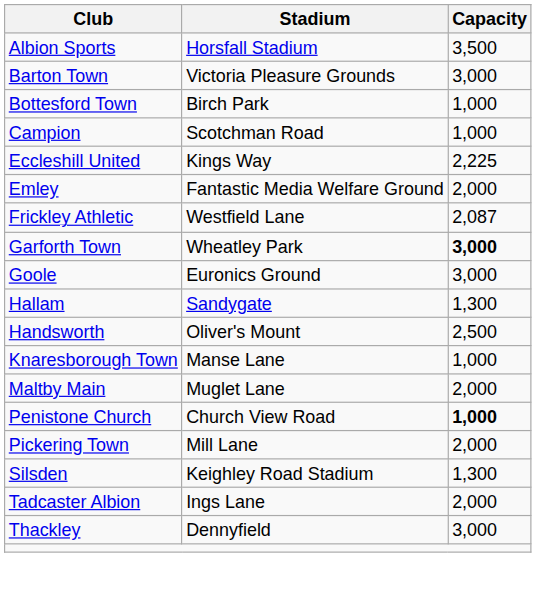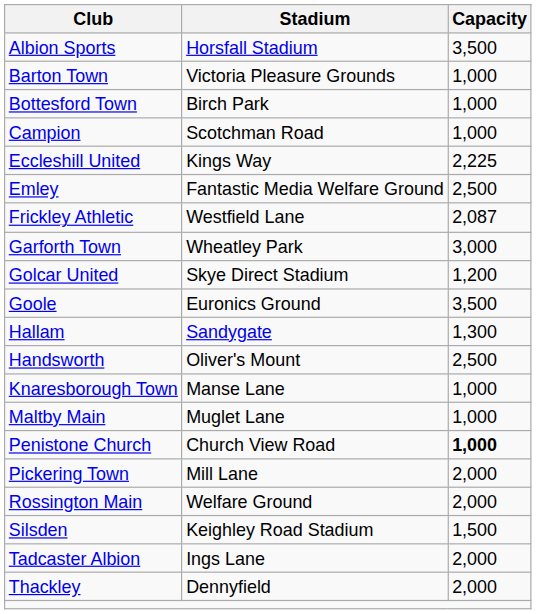 <table class="wikitable sortable" style="font-size:95%">
 <tr>
 <th>Club</th>
 <th>Stadium</th>
 <th>Capacity</th>
 </tr>
 <tr>
 <td><a href='#'>Albion Sports</a></td>
 <td><a href='#'>Horsfall Stadium</a></td>
 <td>3,500</td>
 </tr>
 <tr>
 <td><a href='#'>Barton Town</a></td>
 <td>Victoria Pleasure Grounds</td>
-<td>3,000</td>
+<td>1,000</td>
 </tr>
 <tr>
 <td><a href='#'>Bottesford Town</a></td>
 <td>Birch Park</td>
 <td>1,000</td>
 </tr>
 <tr>
 <td><a href='#'>Campion</a></td>
 <td>Scotchman Road</td>
 <td>1,000</td>
 </tr>
 <tr>
 <td><a href='#'>Eccleshill United</a></td>
 <td>Kings Way</td>
 <td>2,225</td>
 </tr>
 <tr>
 <td><a href='#'>Emley</a></td>
 <td>Fantastic Media Welfare Ground</td>
-<td>2,000</td>
+<td>2,500</td>
 </tr>
 <tr>
 <td><a href='#'>Frickley Athletic</a></td>
 <td>Westfield Lane</td>
 <td>2,087</td>
 </tr>
 <tr>
 <td><a href='#'>Garforth Town</a></td>
 <td>Wheatley Park</td>
-<td><strong>3,000</strong></td>
+<td>3,000</td>
+</tr>
+<tr>
+<td><a href='#'>Golcar United</a></td>
+<td>Skye Direct Stadium</td>
+<td>1,200</td>
 </tr>
 <tr>
 <td><a href='#'>Goole</a></td>
 <td>Euronics Ground</td>
-<td>3,000</td>
+<td>3,500</td>
 </tr>
 <tr>
 <td><a href='#'>Hallam</a></td>
 <td><a href='#'>Sandygate</a></td>
 <td>1,300</td>
 </tr>
 <tr>
 <td><a href='#'>Handsworth</a></td>
 <td>Oliver's Mount</td>
 <td>2,500</td>
 </tr>
 <tr>
 <td><a href='#'>Knaresborough Town</a></td>
 <td>Manse Lane</td>
 <td>1,000</td>
 </tr>
 <tr>
 <td><a href='#'>Maltby Main</a></td>
 <td>Muglet Lane</td>
-<td>2,000</td>
+<td>1,000</td>
 </tr>
 <tr>
 <td><a href='#'>Penistone Church</a></td>
 <td>Church View Road</td>
 <td><strong>1,000</strong></td>
 </tr>
 <tr>
 <td><a href='#'>Pickering Town</a></td>
 <td>Mill Lane</td>
 <td>2,000</td>
 </tr>
 <tr>
+<td><a href='#'>Rossington Main</a></td>
+<td>Welfare Ground</td>
+<td>2,000</td>
+</tr>
+<tr>
 <td><a href='#'>Silsden</a></td>
 <td>Keighley Road Stadium</td>
-<td>1,300</td>
+<td>1,500</td>
 </tr>
 <tr>
 <td><a href='#'>Tadcaster Albion</a></td>
 <td>Ings Lane</td>
 <td>2,000</td>
 </tr>
 <tr>
 <td><a href='#'>Thackley</a></td>
 <td>Dennyfield</td>
-<td>3,000</td>
+<td>2,000</td>
 </tr>
 <tr>
 <td colspan=3></td>
 </tr>
 </table>
